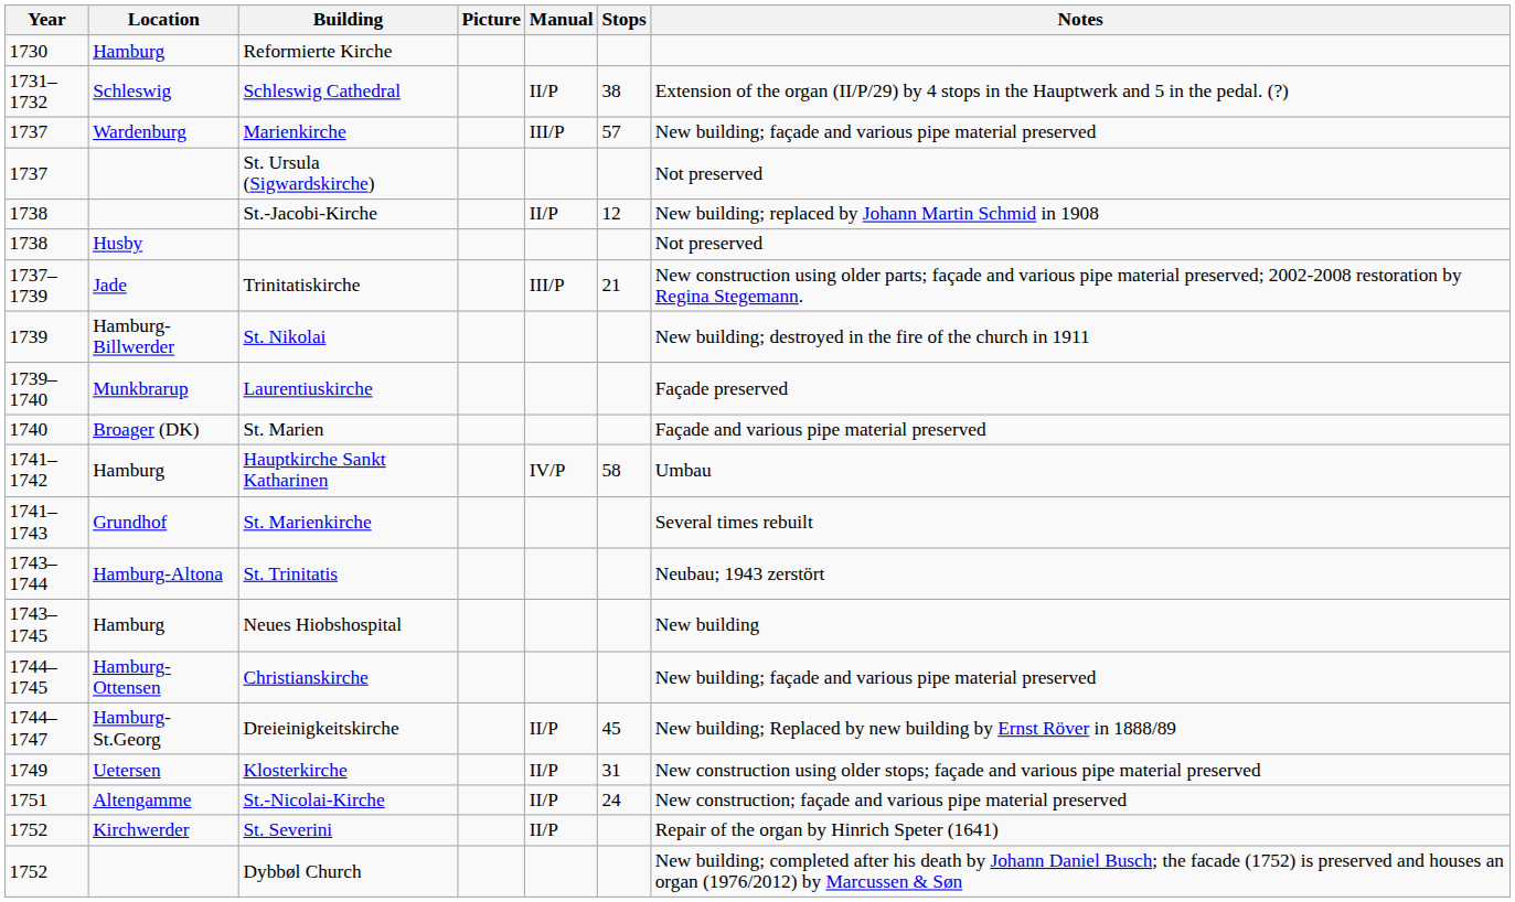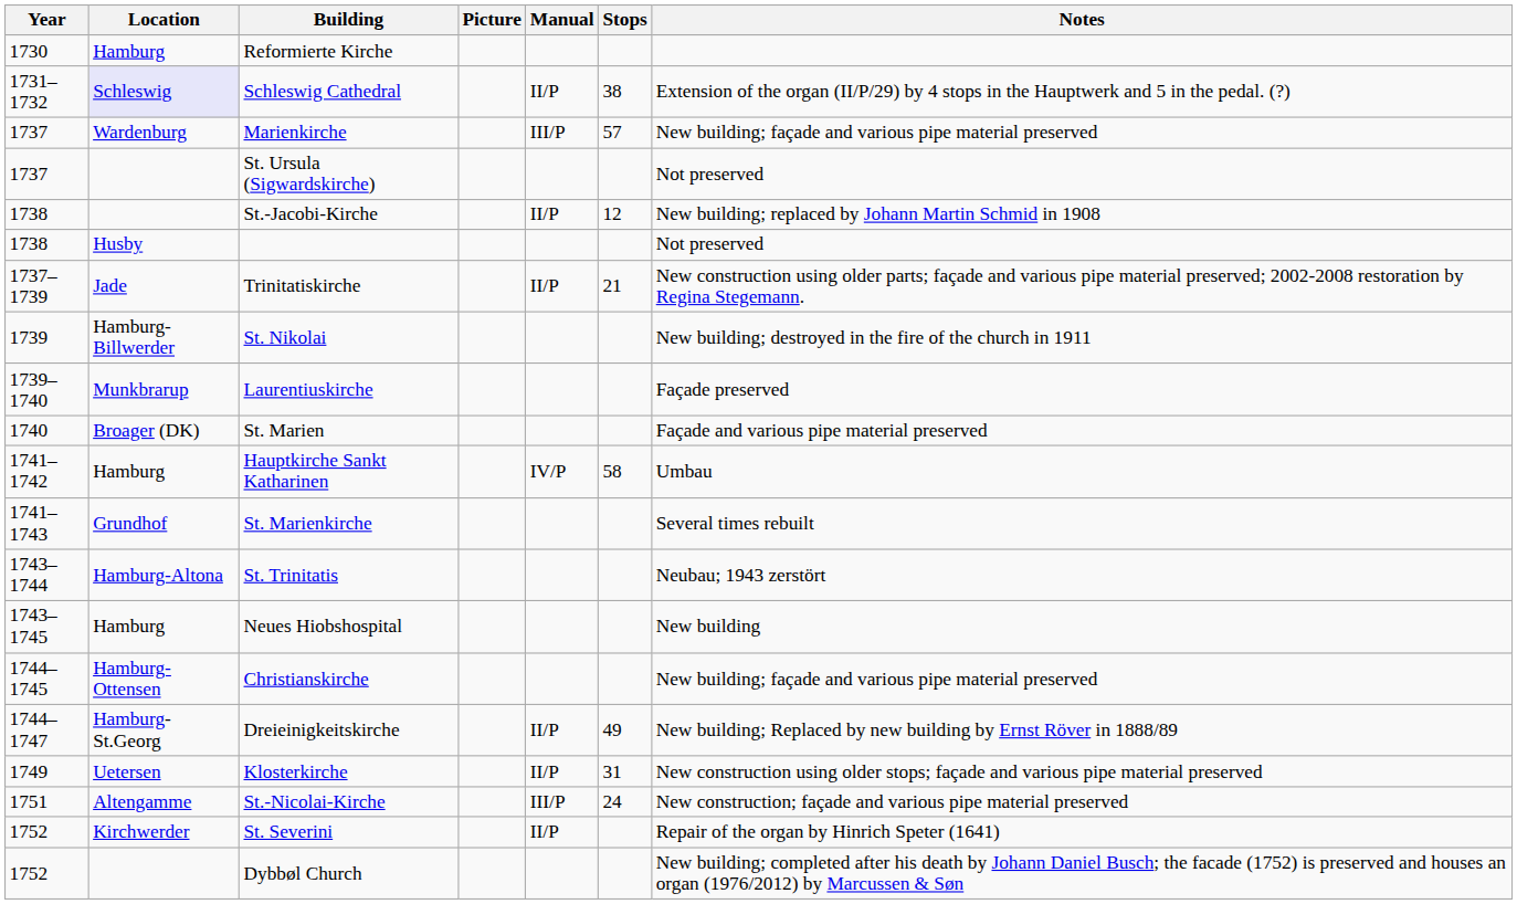 <table class="wikitable sortable" width="100%">
 <tr class="hintergrundfarbe5">
 <th>Year</th>
 <th>Location</th>
 <th>Building</th>
 <th class=unsortable>Picture</th>
 <th>Manual</th>
 <th>Stops</th>
 <th class="unsortable">Notes</th>
 </tr>
 <tr>
 <td>1730</td>
 <td><a href='#'>Hamburg</a></td>
 <td>Reformierte Kirche</td>
 <td></td>
 <td></td>
 <td></td>
 <td></td>
 </tr>
 <tr>
 <td>1731–1732</td>
-<td><a href='#'>Schleswig</a></td>
+<td style="background: lavender;"><a href='#'>Schleswig</a></td>
 <td><a href='#'>Schleswig Cathedral</a></td>
 <td></td>
 <td>II/P</td>
 <td>38</td>
 <td>Extension of the organ (II/P/29) by 4 stops in the Hauptwerk and 5 in the pedal. (?)</td>
 </tr>
 <tr>
 <td>1737</td>
 <td><a href='#'>Wardenburg</a></td>
 <td><a href='#'>Marienkirche</a></td>
 <td></td>
 <td>III/P</td>
 <td>57</td>
 <td>New building; façade and various pipe material preserved</td>
 </tr>
 <tr>
 <td>1737</td>
 <td></td>
 <td>St. Ursula (<a href='#'>Sigwardskirche</a>)</td>
 <td></td>
 <td></td>
 <td></td>
 <td>Not preserved</td>
 </tr>
 <tr>
 <td>1738</td>
 <td></td>
 <td>St.-Jacobi-Kirche</td>
 <td></td>
 <td>II/P</td>
 <td>12</td>
 <td>New building; replaced by <a href='#'>Johann Martin Schmid</a> in 1908</td>
 </tr>
 <tr>
 <td>1738</td>
 <td><a href='#'>Husby</a></td>
 <td></td>
 <td></td>
 <td></td>
 <td></td>
 <td>Not preserved</td>
 </tr>
 <tr>
 <td>1737–1739</td>
 <td><a href='#'>Jade</a></td>
 <td>Trinitatiskirche</td>
 <td></td>
-<td>III/P</td>
+<td>II/P</td>
 <td>21</td>
 <td>New construction using older parts; façade and various pipe material preserved; 2002-2008 restoration by <a href='#'>Regina Stegemann</a>.</td>
 </tr>
 <tr>
 <td>1739</td>
 <td>Hamburg-<a href='#'>Billwerder</a></td>
 <td><a href='#'>St. Nikolai</a></td>
 <td></td>
 <td></td>
 <td></td>
 <td>New building; destroyed in the fire of the church in 1911</td>
 </tr>
 <tr>
 <td>1739–1740</td>
 <td><a href='#'>Munkbrarup</a></td>
 <td><a href='#'>Laurentiuskirche</a></td>
 <td></td>
 <td></td>
 <td></td>
 <td>Façade preserved</td>
 </tr>
 <tr>
 <td>1740</td>
 <td><a href='#'>Broager</a> (DK)</td>
 <td>St. Marien</td>
 <td></td>
 <td></td>
 <td></td>
 <td>Façade and various pipe material preserved</td>
 </tr>
 <tr>
 <td>1741–1742</td>
 <td>Hamburg</td>
 <td><a href='#'>Hauptkirche Sankt Katharinen</a></td>
 <td></td>
 <td>IV/P</td>
 <td>58</td>
 <td>Umbau</td>
 </tr>
 <tr>
 <td>1741–1743</td>
 <td><a href='#'>Grundhof</a></td>
 <td><a href='#'>St. Marienkirche</a></td>
 <td></td>
 <td></td>
 <td></td>
 <td>Several times rebuilt</td>
 </tr>
 <tr>
 <td>1743–1744</td>
 <td><a href='#'>Hamburg-Altona</a></td>
 <td><a href='#'>St. Trinitatis</a></td>
 <td></td>
 <td></td>
 <td></td>
 <td>Neubau; 1943 zerstört</td>
 </tr>
 <tr>
 <td>1743–1745</td>
 <td>Hamburg</td>
 <td>Neues Hiobshospital</td>
 <td></td>
 <td></td>
 <td></td>
 <td>New building</td>
 </tr>
 <tr>
 <td>1744–1745</td>
 <td><a href='#'>Hamburg-Ottensen</a></td>
 <td><a href='#'>Christianskirche</a></td>
 <td></td>
 <td></td>
 <td></td>
 <td>New building; façade and various pipe material preserved</td>
 </tr>
 <tr>
 <td>1744–1747</td>
 <td><a href='#'>Hamburg</a>-St.Georg</td>
 <td>Dreieinigkeitskirche</td>
 <td></td>
 <td>II/P</td>
-<td>45</td>
+<td>49</td>
 <td>New building; Replaced by new building by <a href='#'>Ernst Röver</a> in 1888/89</td>
 </tr>
 <tr>
 <td>1749</td>
 <td><a href='#'>Uetersen</a></td>
 <td><a href='#'>Klosterkirche</a></td>
 <td></td>
 <td>II/P</td>
 <td>31</td>
 <td>New construction using older stops; façade and various pipe material preserved</td>
 </tr>
 <tr>
 <td>1751</td>
 <td><a href='#'>Altengamme</a></td>
 <td><a href='#'>St.-Nicolai-Kirche</a></td>
 <td></td>
-<td>II/P</td>
+<td>III/P</td>
 <td>24</td>
 <td>New construction; façade and various pipe material preserved</td>
 </tr>
 <tr>
 <td>1752</td>
 <td><a href='#'>Kirchwerder</a></td>
 <td><a href='#'>St. Severini</a></td>
 <td></td>
 <td>II/P</td>
 <td></td>
 <td>Repair of the organ by Hinrich Speter (1641)</td>
 </tr>
 <tr>
 <td>1752</td>
 <td></td>
 <td>Dybbøl Church</td>
 <td></td>
 <td></td>
 <td></td>
 <td>New building; completed after his death by <a href='#'>Johann Daniel Busch</a>; the facade (1752) is preserved and houses an organ (1976/2012) by <a href='#'>Marcussen & Søn</a></td>
 </tr>
 </table>
